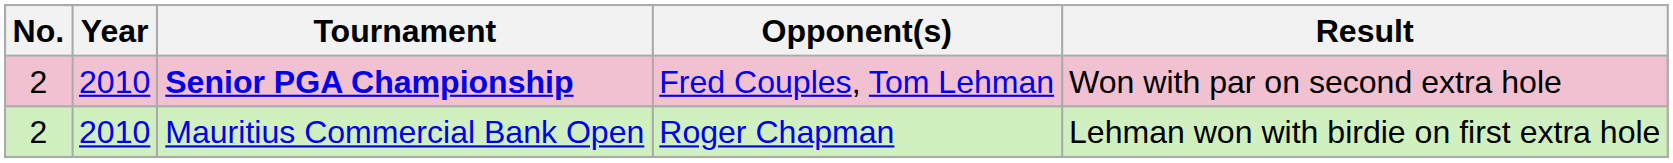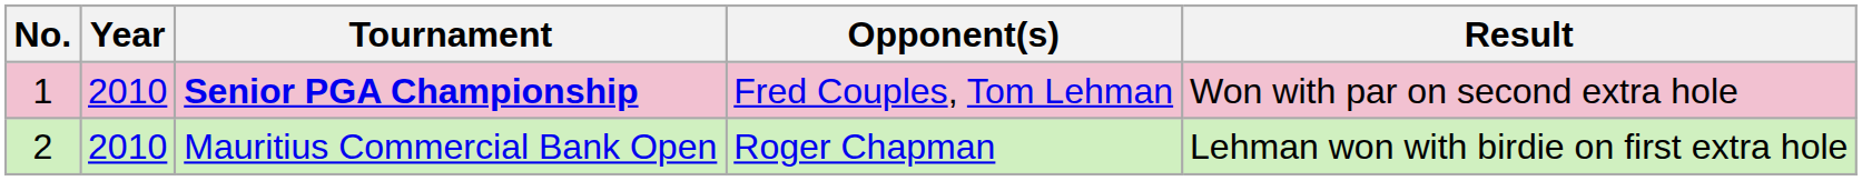 <table class="wikitable" style="font-size:95%;">
 <tr>
 <th>No.</th>
 <th>Year</th>
 <th>Tournament</th>
 <th>Opponent(s)</th>
 <th>Result</th>
 </tr>
 <tr style="background:#F2C1D1;">
-<td align=center>2</td>
+<td align=center>1</td>
 <td><a href='#'>2010</a></td>
 <td><strong><a href='#'>Senior PGA Championship</a></strong></td>
 <td> <a href='#'>Fred Couples</a>,  <a href='#'>Tom Lehman</a></td>
 <td>Won with par on second extra hole</td>
 </tr>
 <tr style="background:#D0F0C0;">
 <td align=center>2</td>
 <td><a href='#'>2010</a></td>
 <td><a href='#'>Mauritius Commercial Bank Open</a></td>
 <td> <a href='#'>Roger Chapman</a></td>
 <td>Lehman won with birdie on first extra hole</td>
 </tr>
 </table>
